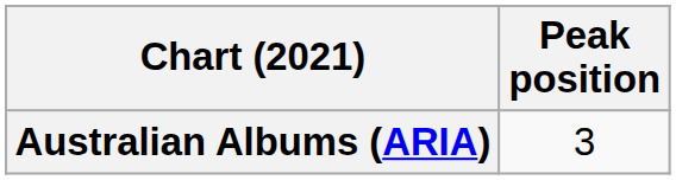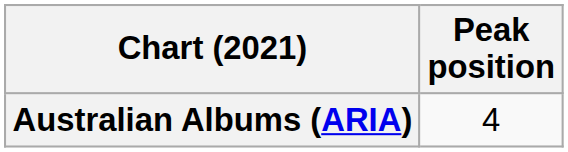 <table class="wikitable plainrowheaders" style="text-align:center;">
 <tr>
 <th scope="col">Chart (2021)</th>
 <th scope="col">Peak<br>position</th>
 </tr>
 <tr>
 <th scope="row">Australian Albums (<a href='#'>ARIA</a>)</th>
-<td>3</td>
+<td>4</td>
 </tr>
 </table>
